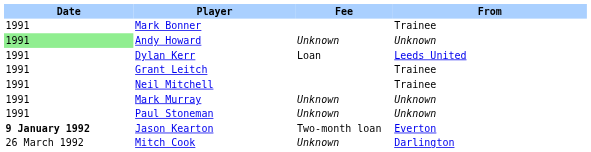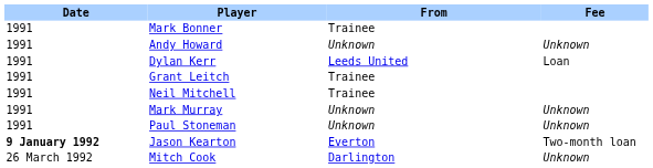 <table border="0" cellspacing="0" cellpadding="2">
 <tr bgcolor=AAD0FF>
 <th width=20%>Date</th>
 <th width=25%>Player</th>
+<th width=30%>From</th>
 <th width=15%>Fee</th>
-<th width=30%>From</th>
 </tr>
 <tr>
 <td>1991</td>
 <td><a href='#'>Mark Bonner</a></td>
+<td>Trainee</td>
 <td></td>
-<td>Trainee</td>
 </tr>
 <tr>
-<td style="background: lightgreen;">1991</td>
+<td>1991</td>
 <td><a href='#'>Andy Howard</a></td>
 <td><em>Unknown</em></td>
 <td><em>Unknown</em></td>
 </tr>
 <tr>
 <td>1991</td>
 <td><a href='#'>Dylan Kerr</a></td>
+<td><a href='#'>Leeds United</a></td>
 <td>Loan</td>
-<td><a href='#'>Leeds United</a></td>
 </tr>
 <tr>
 <td>1991</td>
 <td><a href='#'>Grant Leitch</a></td>
+<td>Trainee</td>
 <td></td>
-<td>Trainee</td>
 </tr>
 <tr>
 <td>1991</td>
 <td><a href='#'>Neil Mitchell</a></td>
+<td>Trainee</td>
 <td></td>
-<td>Trainee</td>
 </tr>
 <tr>
 <td>1991</td>
 <td><a href='#'>Mark Murray</a></td>
 <td><em>Unknown</em></td>
 <td><em>Unknown</em></td>
 </tr>
 <tr>
 <td>1991</td>
 <td><a href='#'>Paul Stoneman</a></td>
 <td><em>Unknown</em></td>
 <td><em>Unknown</em></td>
 </tr>
 <tr>
 <td><strong>9 January 1992</strong></td>
 <td><a href='#'>Jason Kearton</a></td>
+<td><a href='#'>Everton</a></td>
 <td>Two-month loan</td>
-<td><a href='#'>Everton</a></td>
 </tr>
 <tr>
 <td>26 March 1992</td>
 <td><a href='#'>Mitch Cook</a></td>
+<td><a href='#'>Darlington</a></td>
 <td><em>Unknown</em></td>
-<td><a href='#'>Darlington</a></td>
 </tr>
 </table>
